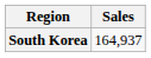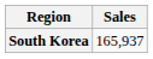 <table class="wikitable plainrowheaders" style="text-align:center">
 <tr>
 <th scope="col">Region</th>
 <th scope="col">Sales</th>
 </tr>
 <tr>
 <th scope="row">South Korea</th>
-<td>164,937 </td>
+<td>165,937 </td>
 </tr>
 </table>
